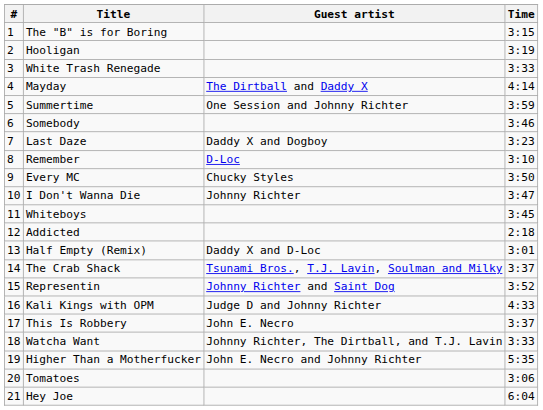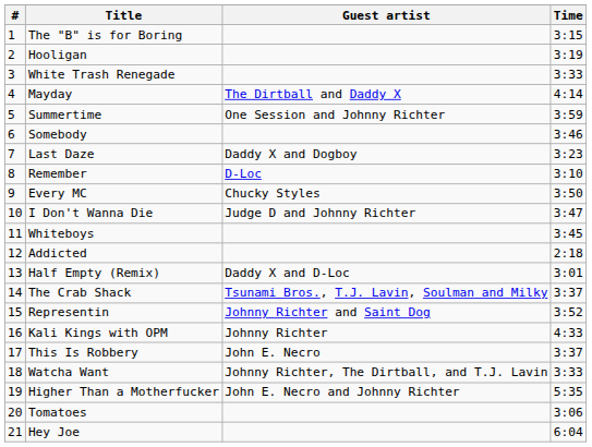 <table class="wikitable">
 <tr>
 </tr>
 <tr>
 <th align="center">#</th>
 <th align="center">Title</th>
 <th align="center">Guest artist</th>
 <th align="center">Time</th>
 </tr>
 <tr>
 <td>1</td>
 <td>The "B" is for Boring</td>
 <td></td>
 <td>3:15</td>
 </tr>
 <tr>
 <td>2</td>
 <td>Hooligan</td>
 <td></td>
 <td>3:19</td>
 </tr>
 <tr>
 <td>3</td>
 <td>White Trash Renegade</td>
 <td></td>
 <td>3:33</td>
 </tr>
 <tr>
 <td>4</td>
 <td>Mayday</td>
 <td><a href='#'>The Dirtball</a> and <a href='#'>Daddy X</a></td>
 <td>4:14</td>
 </tr>
 <tr>
 <td>5</td>
 <td>Summertime</td>
 <td>One Session and Johnny Richter</td>
 <td>3:59</td>
 </tr>
 <tr>
 <td>6</td>
 <td>Somebody</td>
 <td></td>
 <td>3:46</td>
 </tr>
 <tr>
 <td>7</td>
 <td>Last Daze</td>
 <td>Daddy X and Dogboy</td>
 <td>3:23</td>
 </tr>
 <tr>
 <td>8</td>
 <td>Remember</td>
 <td><a href='#'>D-Loc</a></td>
 <td>3:10</td>
 </tr>
 <tr>
 <td>9</td>
 <td>Every MC</td>
 <td>Chucky Styles</td>
 <td>3:50</td>
 </tr>
 <tr>
 <td>10</td>
 <td>I Don't Wanna Die</td>
-<td>Johnny Richter</td>
+<td>Judge D and Johnny Richter</td>
 <td>3:47</td>
 </tr>
 <tr>
 <td>11</td>
 <td>Whiteboys</td>
 <td></td>
 <td>3:45</td>
 </tr>
 <tr>
 <td>12</td>
 <td>Addicted</td>
 <td></td>
 <td>2:18</td>
 </tr>
 <tr>
 <td>13</td>
 <td>Half Empty (Remix)</td>
 <td>Daddy X and D-Loc</td>
 <td>3:01</td>
 </tr>
 <tr>
 <td>14</td>
 <td>The Crab Shack</td>
 <td><a href='#'>Tsunami Bros.</a>, <a href='#'>T.J. Lavin</a>, <a href='#'>Soulman and Milky</a></td>
 <td>3:37</td>
 </tr>
 <tr>
 <td>15</td>
 <td>Representin</td>
 <td><a href='#'>Johnny Richter</a> and <a href='#'>Saint Dog</a></td>
 <td>3:52</td>
 </tr>
 <tr>
 <td>16</td>
 <td>Kali Kings with OPM</td>
-<td>Judge D and Johnny Richter</td>
+<td>Johnny Richter</td>
 <td>4:33</td>
 </tr>
 <tr>
 <td>17</td>
 <td>This Is Robbery</td>
 <td>John E. Necro</td>
 <td>3:37</td>
 </tr>
 <tr>
 <td>18</td>
 <td>Watcha Want</td>
 <td>Johnny Richter, The Dirtball, and T.J. Lavin</td>
 <td>3:33</td>
 </tr>
 <tr>
 <td>19</td>
 <td>Higher Than a Motherfucker</td>
 <td>John E. Necro and Johnny Richter</td>
 <td>5:35</td>
 </tr>
 <tr>
 <td>20</td>
 <td>Tomatoes</td>
 <td></td>
 <td>3:06</td>
 </tr>
 <tr>
 <td>21</td>
 <td>Hey Joe</td>
 <td></td>
 <td>6:04</td>
 </tr>
 </table>
